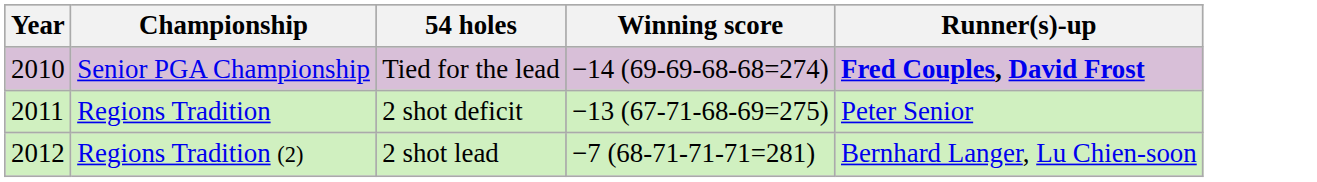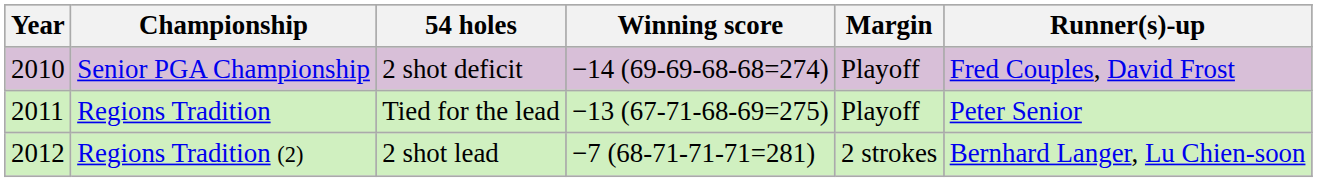 <table class="wikitable">
 <tr>
 <th>Year</th>
 <th>Championship</th>
 <th>54 holes</th>
 <th>Winning score</th>
+<th>Margin</th>
 <th>Runner(s)-up</th>
 </tr>
 <tr style="background:#D8BFD8;">
 <td>2010</td>
 <td><a href='#'>Senior PGA Championship</a></td>
-<td>Tied for the lead</td>
+<td>2 shot deficit</td>
 <td>−14 (69-69-68-68=274)</td>
-<td><strong> <a href='#'>Fred Couples</a>,  <a href='#'>David Frost</a></strong></td>
+<td>Playoff</td>
+<td> <a href='#'>Fred Couples</a>,  <a href='#'>David Frost</a></td>
 </tr>
 <tr style="background:#D0F0C0;">
 <td>2011</td>
 <td><a href='#'>Regions Tradition</a></td>
-<td>2 shot deficit</td>
+<td>Tied for the lead</td>
 <td>−13 (67-71-68-69=275)</td>
+<td>Playoff</td>
 <td> <a href='#'>Peter Senior</a></td>
 </tr>
 <tr style="background:#D0F0C0;">
 <td>2012</td>
 <td><a href='#'>Regions Tradition</a> <small>(2)</small></td>
 <td>2 shot lead</td>
 <td>−7 (68-71-71-71=281)</td>
+<td>2 strokes</td>
 <td> <a href='#'>Bernhard Langer</a>,  <a href='#'>Lu Chien-soon</a></td>
 </tr>
 </table>
